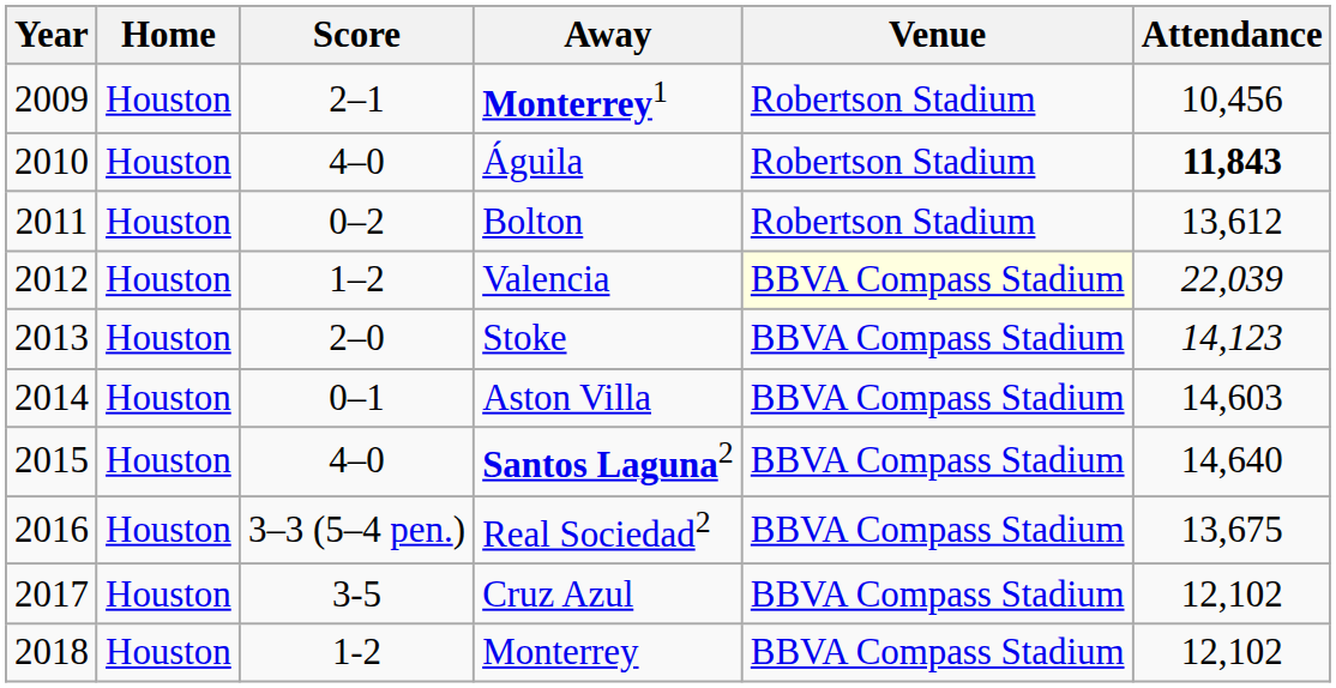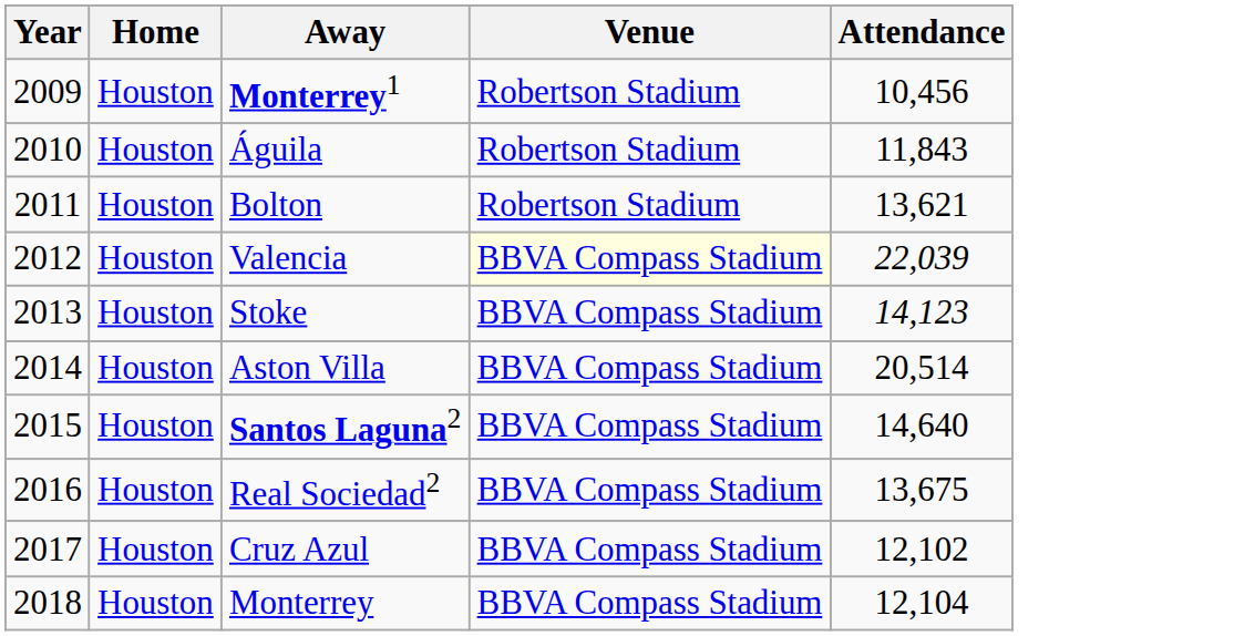 <table class="sortable wikitable">
 <tr>
 <th>Year</th>
 <th>Home</th>
-<th>Score</th>
 <th>Away</th>
 <th>Venue</th>
 <th>Attendance</th>
 </tr>
 <tr>
 <td align=center>2009</td>
 <td> <a href='#'>Houston</a></td>
-<td align=center>2–1</td>
 <td> <strong><a href='#'>Monterrey</a></strong><sup>1</sup></td>
 <td><a href='#'>Robertson Stadium</a></td>
 <td align=center>10,456</td>
 </tr>
 <tr>
 <td align=center>2010</td>
 <td> <a href='#'>Houston</a></td>
-<td align=center>4–0</td>
 <td> <a href='#'>Águila</a></td>
 <td><a href='#'>Robertson Stadium</a></td>
-<td align=center><strong>11,843</strong></td>
+<td align=center>11,843</td>
 </tr>
 <tr>
 <td align=center>2011</td>
 <td> <a href='#'>Houston</a></td>
-<td align=center>0–2</td>
 <td> <a href='#'>Bolton</a></td>
 <td><a href='#'>Robertson Stadium</a></td>
-<td align=center>13,612</td>
+<td align=center>13,621</td>
 </tr>
 <tr>
 <td align=center>2012</td>
 <td> <a href='#'>Houston</a></td>
-<td align=center>1–2</td>
 <td> <a href='#'>Valencia</a></td>
 <td style="background: lightyellow;"><a href='#'>BBVA Compass Stadium</a></td>
 <td align=center><em>22,039</em></td>
 </tr>
 <tr>
 <td align=center>2013</td>
 <td> <a href='#'>Houston</a></td>
-<td align=center>2–0</td>
 <td> <a href='#'>Stoke</a></td>
 <td><a href='#'>BBVA Compass Stadium</a></td>
 <td align=center><em>14,123</em></td>
 </tr>
 <tr>
 <td align=center>2014</td>
 <td> <a href='#'>Houston</a></td>
-<td align=center>0–1</td>
 <td> <a href='#'>Aston Villa</a></td>
 <td><a href='#'>BBVA Compass Stadium</a></td>
-<td align=center>14,603</td>
+<td align=center>20,514</td>
 </tr>
 <tr>
 <td align=center>2015</td>
 <td> <a href='#'>Houston</a></td>
-<td align=center>4–0</td>
 <td><strong> <a href='#'>Santos Laguna</a></strong><sup>2</sup> </td>
 <td><a href='#'>BBVA Compass Stadium</a></td>
 <td align=center>14,640</td>
 </tr>
 <tr>
 <td align=center>2016</td>
 <td> <a href='#'>Houston</a></td>
-<td align=center>3–3 (5–4 <a href='#'>pen.</a>)</td>
 <td> <a href='#'>Real Sociedad</a><sup>2</sup> </td>
 <td><a href='#'>BBVA Compass Stadium</a></td>
 <td align=center>13,675</td>
 </tr>
 <tr>
 <td align=center>2017</td>
 <td> <a href='#'>Houston</a></td>
-<td align=center>3-5</td>
 <td> <a href='#'>Cruz Azul</a></td>
 <td><a href='#'>BBVA Compass Stadium</a></td>
 <td align=center>12,102</td>
 </tr>
 <tr>
 <td align=center>2018</td>
 <td> <a href='#'>Houston</a></td>
-<td align=center>1-2</td>
 <td> <a href='#'>Monterrey</a></td>
 <td><a href='#'>BBVA Compass Stadium</a></td>
-<td align=center>12,102</td>
+<td align=center>12,104</td>
 </tr>
 </table>
